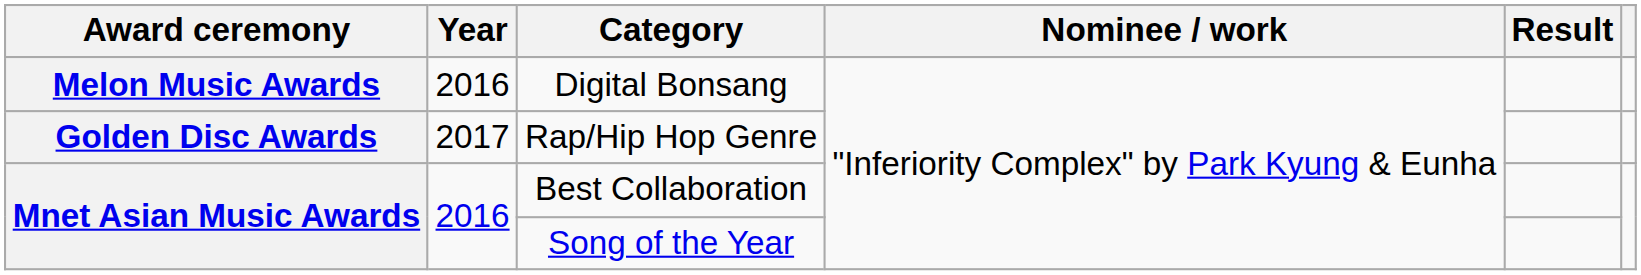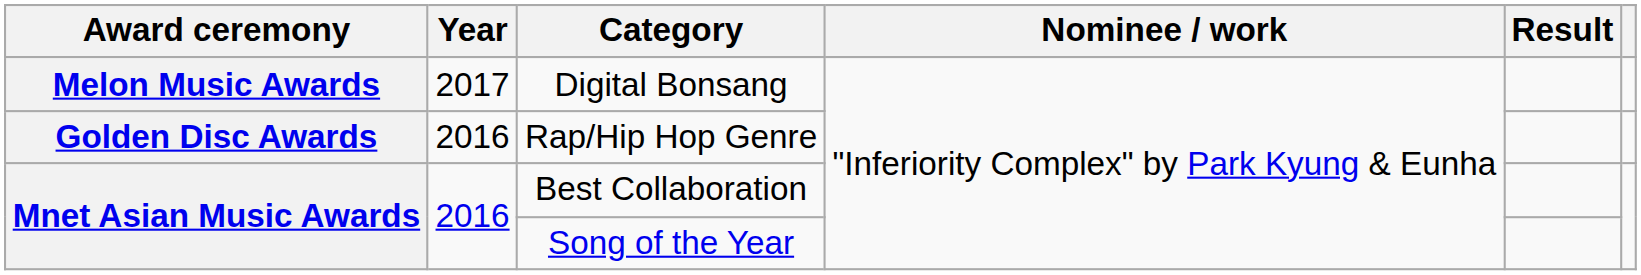 <table class="wikitable sortable plainrowheaders" style="text-align:center">
 <tr>
 <th scope="col">Award ceremony</th>
 <th scope="col">Year</th>
 <th scope="col">Category</th>
 <th scope="col">Nominee / work</th>
 <th scope="col">Result</th>
 <th scope="col"></th>
 </tr>
 <tr>
 <th scope="row"><a href='#'>Melon Music Awards</a></th>
-<td>2016</td>
+<td>2017</td>
 <td>Digital Bonsang</td>
 <td rowspan="4">"Inferiority Complex" by <a href='#'>Park Kyung</a> & Eunha</td>
 <td></td>
 <td></td>
 </tr>
 <tr>
 <th scope="row"><a href='#'>Golden Disc Awards</a></th>
-<td>2017</td>
+<td>2016</td>
 <td>Rap/Hip Hop Genre</td>
 <td></td>
 <td></td>
 </tr>
 <tr>
 <th scope="row" rowspan="2"><a href='#'>Mnet Asian Music Awards</a></th>
 <td rowspan="2"><a href='#'>2016</a></td>
 <td>Best Collaboration</td>
 <td></td>
 <td rowspan="2"></td>
 </tr>
 <tr>
 <td><a href='#'>Song of the Year</a></td>
 <td></td>
 </tr>
 </table>
